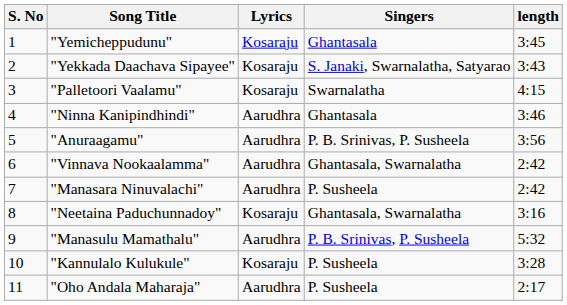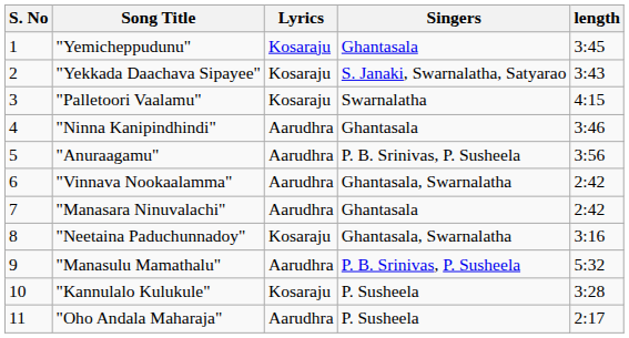 <table class="wikitable">
 <tr>
 <th>S. No</th>
 <th>Song Title</th>
 <th>Lyrics</th>
 <th>Singers</th>
 <th>length</th>
 </tr>
 <tr>
 <td>1</td>
 <td>"Yemicheppudunu"</td>
 <td><a href='#'>Kosaraju</a></td>
 <td><a href='#'>Ghantasala</a></td>
 <td>3:45</td>
 </tr>
 <tr>
 <td>2</td>
 <td>"Yekkada Daachava Sipayee"</td>
 <td>Kosaraju</td>
 <td><a href='#'>S. Janaki</a>, Swarnalatha, Satyarao</td>
 <td>3:43</td>
 </tr>
 <tr>
 <td>3</td>
 <td>"Palletoori Vaalamu"</td>
 <td>Kosaraju</td>
 <td>Swarnalatha</td>
 <td>4:15</td>
 </tr>
 <tr>
 <td>4</td>
 <td>"Ninna Kanipindhindi"</td>
 <td>Aarudhra</td>
 <td>Ghantasala</td>
 <td>3:46</td>
 </tr>
 <tr>
 <td>5</td>
 <td>"Anuraagamu"</td>
 <td>Aarudhra</td>
 <td>P. B. Srinivas, P. Susheela</td>
 <td>3:56</td>
 </tr>
 <tr>
 <td>6</td>
 <td>"Vinnava Nookaalamma"</td>
 <td>Aarudhra</td>
 <td>Ghantasala, Swarnalatha</td>
 <td>2:42</td>
 </tr>
 <tr>
 <td>7</td>
 <td>"Manasara Ninuvalachi"</td>
 <td>Aarudhra</td>
-<td>P. Susheela</td>
+<td>Ghantasala</td>
 <td>2:42</td>
 </tr>
 <tr>
 <td>8</td>
 <td>"Neetaina Paduchunnadoy"</td>
 <td>Kosaraju</td>
 <td>Ghantasala, Swarnalatha</td>
 <td>3:16</td>
 </tr>
 <tr>
 <td>9</td>
 <td>"Manasulu Mamathalu"</td>
 <td>Aarudhra</td>
 <td><a href='#'>P. B. Srinivas</a>, <a href='#'>P. Susheela</a></td>
 <td>5:32</td>
 </tr>
 <tr>
 <td>10</td>
 <td>"Kannulalo Kulukule"</td>
 <td>Kosaraju</td>
 <td>P. Susheela</td>
 <td>3:28</td>
 </tr>
 <tr>
 <td>11</td>
 <td>"Oho Andala Maharaja"</td>
 <td>Aarudhra</td>
 <td>P. Susheela</td>
 <td>2:17</td>
 </tr>
 </table>
